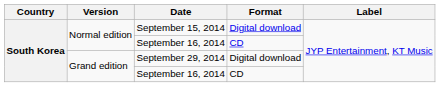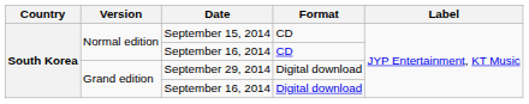 <table class="wikitable plainrowheaders">
 <tr>
 <th scope="col">Country</th>
 <th>Version</th>
 <th>Date</th>
 <th>Format</th>
 <th>Label</th>
 </tr>
 <tr>
 <th scope="row" rowspan="4">South Korea</th>
 <td rowspan="2">Normal edition</td>
 <td rowspan="1">September 15, 2014</td>
-<td><a href='#'>Digital download</a></td>
+<td>CD</td>
 <td rowspan="4"><a href='#'>JYP Entertainment</a>, <a href='#'>KT Music</a></td>
 </tr>
 <tr>
 <td rowspan="1">September 16, 2014 </td>
 <td><a href='#'>CD</a></td>
 </tr>
 <tr>
 <td rowspan="2">Grand edition</td>
 <td>September 29, 2014</td>
 <td>Digital download</td>
 </tr>
 <tr>
 <td rowspan="1">September 16, 2014 </td>
-<td>CD</td>
+<td><a href='#'>Digital download</a></td>
 </tr>
 </table>
